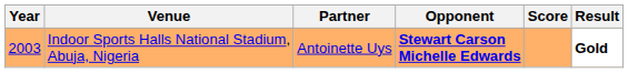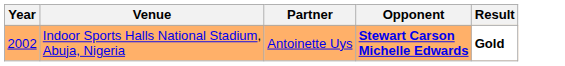 <table class="sortable wikitable" style="font-size: 90%;">
 <tr>
 <th>Year</th>
 <th>Venue</th>
 <th>Partner</th>
 <th>Opponent</th>
-<th>Score</th>
 <th>Result</th>
 </tr>
 <tr style="background:#FFB069">
-<td align="center"><a href='#'>2003</a></td>
+<td align="center"><a href='#'>2002</a></td>
 <td align="left"><a href='#'>Indoor Sports Halls National Stadium</a>,<br><a href='#'>Abuja, Nigeria</a></td>
 <td align="left"> <a href='#'>Antoinette Uys</a></td>
 <td align="left"><strong> <a href='#'>Stewart Carson</a> <br>  <a href='#'>Michelle Edwards</a></strong></td>
-<td align="left"></td>
 <td style="text-align:left; background:white"> <strong>Gold</strong></td>
 </tr>
 </table>
